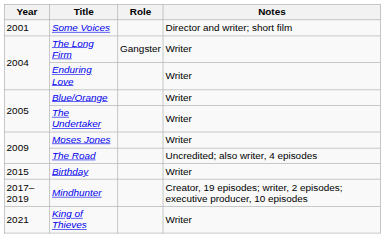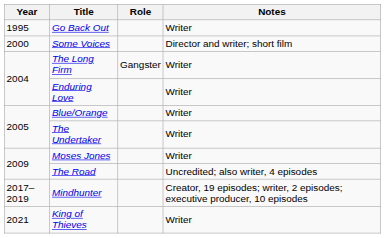 <table class="wikitable">
 <tr>
 <th>Year</th>
 <th>Title</th>
 <th>Role</th>
 <th>Notes</th>
 </tr>
 <tr>
-<td>2001</td>
+<td>1995</td>
+<td><em><a href='#'>Go Back Out</a></em></td>
+<td></td>
+<td>Writer</td>
+</tr>
+<tr>
+<td>2000</td>
 <td><em><a href='#'>Some Voices</a></em></td>
 <td></td>
 <td>Director and writer; short film</td>
 </tr>
 <tr>
 <td rowspan=2>2004</td>
 <td><em><a href='#'>The Long Firm</a></em></td>
 <td>Gangster</td>
 <td>Writer</td>
 </tr>
 <tr>
 <td><em><a href='#'>Enduring Love</a></em></td>
 <td></td>
 <td>Writer</td>
 </tr>
 <tr>
 <td rowspan=2>2005</td>
 <td><em><a href='#'>Blue/Orange</a></em></td>
 <td></td>
 <td>Writer</td>
 </tr>
 <tr>
 <td><em><a href='#'>The Undertaker</a></em></td>
 <td></td>
 <td>Writer</td>
 </tr>
 <tr>
 <td rowspan=2>2009</td>
 <td><em><a href='#'>Moses Jones</a></em></td>
 <td></td>
 <td>Writer</td>
 </tr>
 <tr>
 <td><em><a href='#'>The Road</a></em></td>
 <td></td>
 <td>Uncredited; also writer, 4 episodes</td>
 </tr>
 <tr>
-<td>2015</td>
-<td><em><a href='#'>Birthday</a></em></td>
-<td></td>
-<td>Writer</td>
-</tr>
-<tr>
 <td>2017–2019</td>
 <td><em><a href='#'>Mindhunter</a></em></td>
 <td></td>
 <td>Creator, 19 episodes; writer, 2 episodes; executive producer, 10 episodes</td>
 </tr>
 <tr>
 <td>2021</td>
 <td><em><a href='#'>King of Thieves</a></em></td>
 <td></td>
 <td>Writer</td>
 </tr>
 </table>
